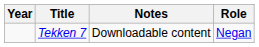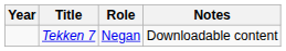 <table class="wikitable sortable">
 <tr>
 <th>Year</th>
 <th>Title</th>
+<th>Role</th>
 <th>Notes</th>
-<th>Role</th>
 </tr>
 <tr>
 <td></td>
 <td><em><a href='#'>Tekken 7</a></em></td>
+<td><a href='#'>Negan</a></td>
 <td>Downloadable content</td>
-<td><a href='#'>Negan</a></td>
 </tr>
 </table>
